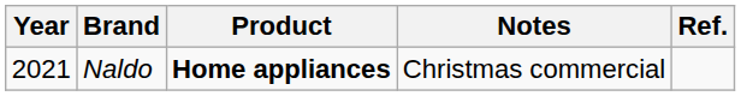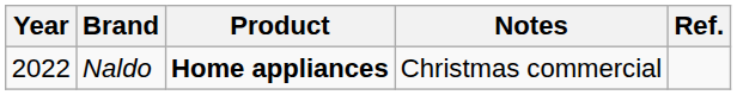 <table class="wikitable">
 <tr>
 <th>Year</th>
 <th>Brand</th>
 <th>Product</th>
 <th>Notes</th>
 <th>Ref.</th>
 </tr>
 <tr>
-<td>2021</td>
+<td>2022</td>
 <td><em>Naldo</em></td>
 <td><strong>Home appliances</strong></td>
 <td>Christmas commercial</td>
 <td></td>
 </tr>
 </table>
